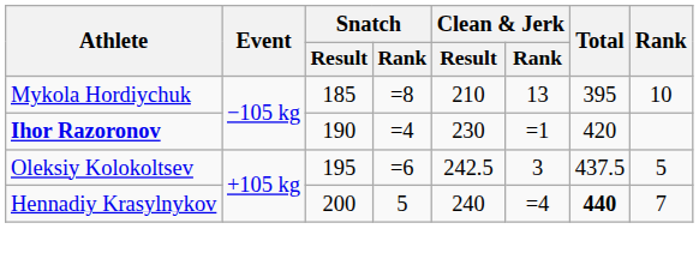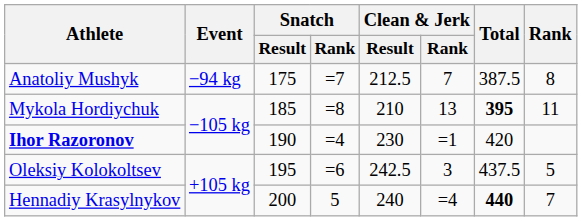 <table class="wikitable" style="font-size:90%">
 <tr>
 <th rowspan="2">Athlete</th>
 <th rowspan="2">Event</th>
 <th colspan="2">Snatch</th>
 <th colspan="2">Clean & Jerk</th>
 <th rowspan="2">Total</th>
 <th rowspan="2">Rank</th>
 </tr>
 <tr style="font-size:95%">
 <th>Result</th>
 <th>Rank</th>
 <th>Result</th>
 <th>Rank</th>
 </tr>
 <tr align=center>
+<td align=left><a href='#'>Anatoliy Mushyk</a></td>
+<td align=left><a href='#'>−94 kg</a></td>
+<td>175</td>
+<td>=7</td>
+<td>212.5</td>
+<td>7</td>
+<td>387.5</td>
+<td>8</td>
+</tr>
+<tr align=center>
 <td align=left><a href='#'>Mykola Hordiychuk</a></td>
 <td align=left rowspan=2><a href='#'>−105 kg</a></td>
 <td>185</td>
 <td>=8</td>
 <td>210</td>
 <td>13</td>
-<td>395</td>
-<td>10</td>
+<td><strong>395</strong></td>
+<td>11</td>
 </tr>
 <tr align=center>
 <td align=left><strong><a href='#'>Ihor Razoronov</a></strong></td>
 <td>190</td>
 <td>=4</td>
 <td>230</td>
 <td>=1</td>
 <td>420</td>
 <td></td>
 </tr>
 <tr align=center>
 <td align=left><a href='#'>Oleksiy Kolokoltsev</a></td>
 <td align=left rowspan=2><a href='#'>+105 kg</a></td>
 <td>195</td>
 <td>=6</td>
 <td>242.5</td>
 <td>3</td>
 <td>437.5</td>
 <td>5</td>
 </tr>
 <tr align=center>
 <td align=left><a href='#'>Hennadiy Krasylnykov</a></td>
 <td>200</td>
 <td>5</td>
 <td>240</td>
 <td>=4</td>
 <td><strong>440</strong></td>
 <td>7</td>
 </tr>
 </table>
